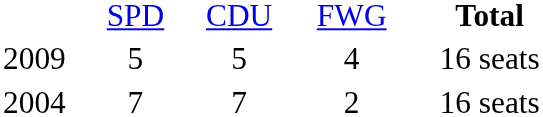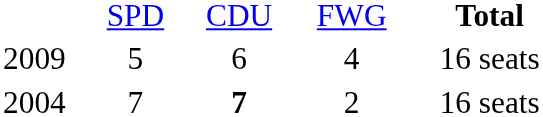 <table border="0" cellpadding="2" cellspacing="0" width="300">
 <tr class="hintergrundfarbe5" align="center">
 <td></td>
 <td><a href='#'>SPD</a></td>
 <td><a href='#'>CDU</a></td>
 <td><a href='#'>FWG</a></td>
 <td><strong>Total</strong></td>
 </tr>
 <tr align="center">
 <td>2009</td>
 <td>5</td>
-<td>5</td>
+<td>6</td>
 <td>4</td>
 <td>16 seats</td>
 </tr>
 <tr align="center">
 <td>2004</td>
 <td>7</td>
-<td>7</td>
+<td><strong>7</strong></td>
 <td>2</td>
 <td>16 seats</td>
 </tr>
 </table>
